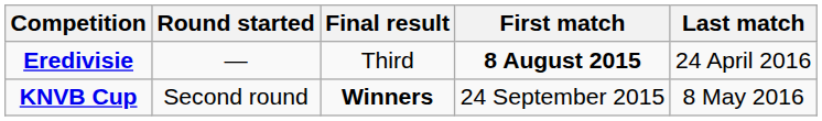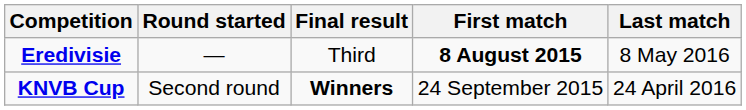 <table class="wikitable plainrowheaders" style="text-align: center;">
 <tr>
 <th scope="col">Competition</th>
 <th scope="col">Round started</th>
 <th scope="col">Final result</th>
 <th scope="col">First match</th>
 <th scope="col">Last match</th>
 </tr>
 <tr>
 <th scope="row" style="background-color:transparent"><a href='#'>Eredivisie</a></th>
 <td>—</td>
 <td>Third</td>
 <td><strong>8 August 2015</strong></td>
-<td>24 April 2016</td>
+<td>8 May 2016</td>
 </tr>
 <tr>
 <th scope="row" style="background-color:transparent"><a href='#'>KNVB Cup</a></th>
 <td>Second round</td>
 <td><strong>Winners</strong></td>
 <td>24 September 2015</td>
-<td>8 May 2016</td>
+<td>24 April 2016</td>
 </tr>
 </table>
